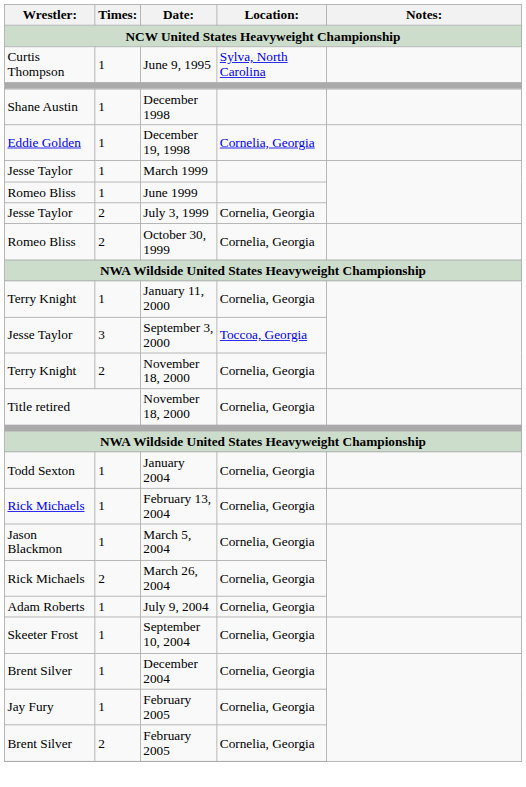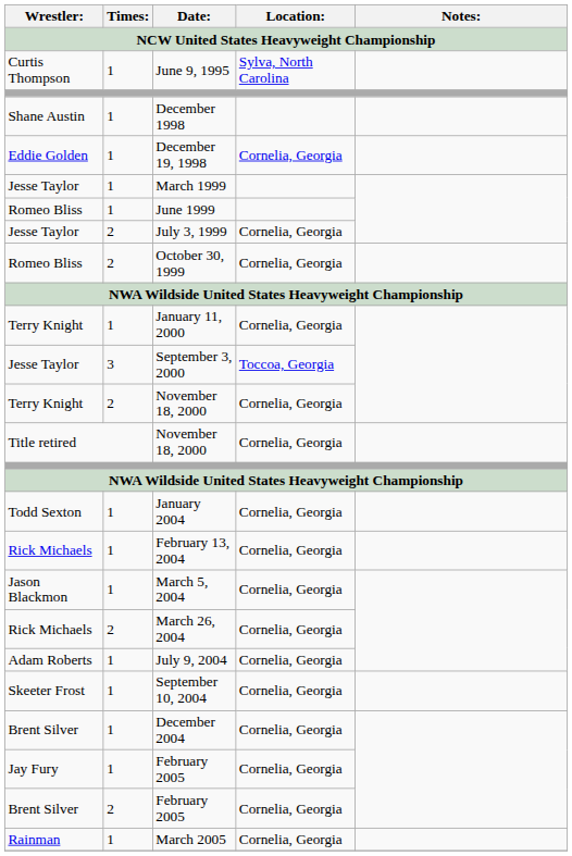 <table class="wikitable" width=100%>
 <tr>
 <th width=18%>Wrestler:</th>
 <th width=5%>Times:</th>
 <th width=15%>Date:</th>
 <th width=22%>Location:</th>
 <th width=40%>Notes:</th>
 </tr>
 <tr>
 <td colspan=5 style="background: #ccddcc;" align=center><strong>NCW United States Heavyweight Championship</strong></td>
 </tr>
 <tr>
 <td>Curtis Thompson</td>
 <td>1</td>
 <td>June 9, 1995</td>
 <td><a href='#'>Sylva, North Carolina</a></td>
 <td></td>
 </tr>
 <tr>
 <td colspan=5 style="background: #aaaaaa;"></td>
 </tr>
 <tr>
 <td>Shane Austin</td>
 <td>1</td>
 <td>December 1998</td>
 <td></td>
 </tr>
 <tr>
 <td><a href='#'>Eddie Golden</a></td>
 <td>1</td>
 <td>December 19, 1998</td>
 <td><a href='#'>Cornelia, Georgia</a></td>
 <td></td>
 </tr>
 <tr>
 <td>Jesse Taylor</td>
 <td>1</td>
 <td>March 1999</td>
 <td></td>
 </tr>
 <tr>
 <td>Romeo Bliss</td>
 <td>1</td>
 <td>June 1999</td>
 <td></td>
 </tr>
 <tr>
 <td>Jesse Taylor</td>
 <td>2</td>
 <td>July 3, 1999</td>
 <td>Cornelia, Georgia</td>
 </tr>
 <tr>
 <td>Romeo Bliss</td>
 <td>2</td>
 <td>October 30, 1999</td>
 <td>Cornelia, Georgia</td>
 <td></td>
 </tr>
 <tr>
 <td colspan=5 style="background: #ccddcc;" align=center><strong>NWA Wildside United States Heavyweight Championship</strong></td>
 </tr>
 <tr>
 <td>Terry Knight</td>
 <td>1</td>
 <td>January 11, 2000</td>
 <td>Cornelia, Georgia</td>
 </tr>
 <tr>
 <td>Jesse Taylor</td>
 <td>3</td>
 <td>September 3, 2000</td>
 <td><a href='#'>Toccoa, Georgia</a></td>
 </tr>
 <tr>
 <td>Terry Knight</td>
 <td>2</td>
 <td>November 18, 2000</td>
 <td>Cornelia, Georgia</td>
 </tr>
 <tr>
 <td colspan=2>Title retired</td>
 <td>November 18, 2000</td>
 <td>Cornelia, Georgia</td>
 <td></td>
 </tr>
 <tr>
 <td colspan=5 style="background: #aaaaaa;"></td>
 </tr>
 <tr>
 <td colspan=5 style="background: #ccddcc;" align=center><strong>NWA Wildside United States Heavyweight Championship</strong></td>
 </tr>
 <tr>
 <td>Todd Sexton</td>
 <td>1</td>
 <td>January 2004</td>
 <td>Cornelia, Georgia</td>
 <td></td>
 </tr>
 <tr>
 <td><a href='#'>Rick Michaels</a></td>
 <td>1</td>
 <td>February 13, 2004</td>
 <td>Cornelia, Georgia</td>
 <td></td>
 </tr>
 <tr>
 <td>Jason Blackmon</td>
 <td>1</td>
 <td>March 5, 2004</td>
 <td>Cornelia, Georgia</td>
 </tr>
 <tr>
 <td>Rick Michaels</td>
 <td>2</td>
 <td>March 26, 2004</td>
 <td>Cornelia, Georgia</td>
 </tr>
 <tr>
 <td>Adam Roberts</td>
 <td>1</td>
 <td>July 9, 2004</td>
 <td>Cornelia, Georgia</td>
 </tr>
 <tr>
 <td>Skeeter Frost</td>
 <td>1</td>
 <td>September 10, 2004</td>
 <td>Cornelia, Georgia</td>
 <td></td>
 </tr>
 <tr>
 <td>Brent Silver</td>
 <td>1</td>
 <td>December 2004</td>
 <td>Cornelia, Georgia</td>
 </tr>
 <tr>
 <td>Jay Fury</td>
 <td>1</td>
 <td>February 2005</td>
 <td>Cornelia, Georgia</td>
 </tr>
 <tr>
 <td>Brent Silver</td>
 <td>2</td>
 <td>February 2005</td>
 <td>Cornelia, Georgia</td>
 </tr>
 <tr>
+<td><a href='#'>Rainman</a></td>
+<td>1</td>
+<td>March 2005</td>
+<td>Cornelia, Georgia</td>
+<td></td>
+</tr>
+<tr>
 </tr>
 </table>
